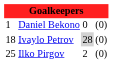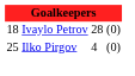 <table class="toccolours" border="0" cellpadding="2" cellspacing="0" align="left" style="margin:0.5em;">
 <tr>
 <th colspan="4" align="center" bgcolor="#FF2020"><span>Goalkeepers</span></th>
 </tr>
 <tr>
-<td>1</td>
-<td> <a href='#'>Daniel Bekono</a></td>
-<td>0</td>
-<td>(0)</td>
-</tr>
-<tr>
 <td>18</td>
 <td> <a href='#'>Ivaylo Petrov</a></td>
-<td style="background: lightgrey;">28</td>
+<td>28</td>
 <td>(0)</td>
 </tr>
 <tr>
 <td>25</td>
 <td> <a href='#'>Ilko Pirgov</a></td>
-<td>2</td>
+<td>4</td>
 <td>(0)</td>
 </tr>
 <tr>
 </tr>
 </table>
